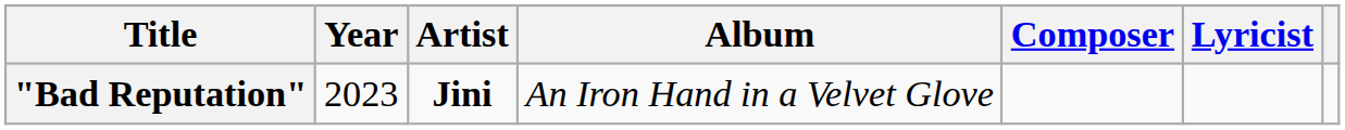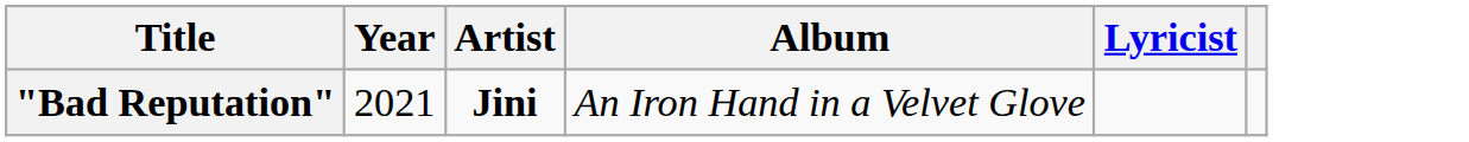 <table class="wikitable plainrowheaders sortable" style="text-align:center">
 <tr>
 <th scope="col">Title</th>
 <th scope="col">Year</th>
 <th scope="col">Artist</th>
 <th scope="col">Album</th>
-<th scope="col" class="unsortable"><a href='#'>Composer</a></th>
 <th scope="col" class="unsortable"><a href='#'>Lyricist</a></th>
 <th scope="col" class="unsortable"></th>
 </tr>
 <tr>
 <th scope="row">"Bad Reputation"</th>
-<td>2023</td>
+<td>2021</td>
 <td><strong>Jini</strong></td>
 <td><em>An Iron Hand in a Velvet Glove</em></td>
 <td></td>
 <td></td>
-<td></td>
 </tr>
 </table>
